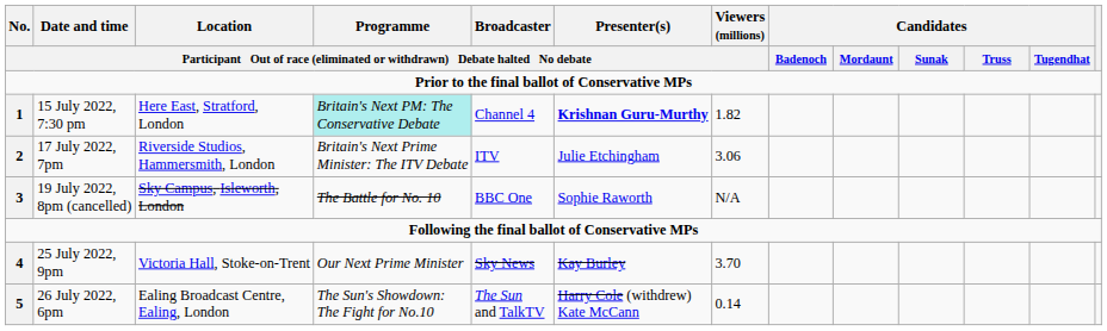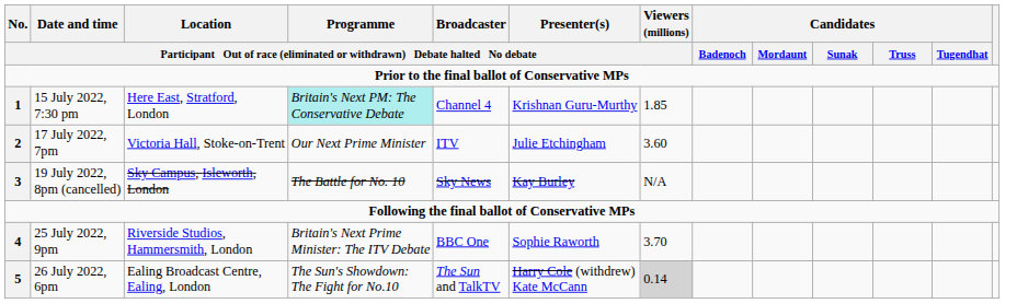 <table class="wikitable" style="font-size:85%">
 <tr>
 <th style="white-space:nowrap;">No.</th>
 <th>Date and time</th>
 <th>Location</th>
 <th>Programme</th>
 <th>Broadcaster</th>
 <th>Presenter(s)</th>
 <th>Viewers <br><small>(millions)</small></th>
 <th colspan="5" scope="col">Candidates</th>
 <th rowspan="2"></th>
 </tr>
 <tr>
 <th colspan="7"><small> Participant    Out of race (eliminated or withdrawn)     Debate halted     No debate</small></th>
 <th scope="col" style="width:4em;"><small><a href='#'>Badenoch</a></small></th>
 <th scope="col" style="width:4em;"><small><a href='#'>Mordaunt</a></small></th>
 <th scope="col" style="width:4em;"><small><a href='#'>Sunak</a></small></th>
 <th scope="col" style="width:4em;"><small><a href='#'>Truss</a></small></th>
 <th scope="col" style="width:4em;"><small><a href='#'>Tugendhat</a></small></th>
 </tr>
 <tr>
 <td colspan="13" style="background:#F9F9F9; color:black; vertical-align: top; text-align: center;" class="table-no"><strong>Prior to the final ballot of Conservative MPs</strong></td>
 </tr>
 <tr>
 <th>1</th>
 <td style="white-space:nowrap;">15 July 2022,<br>7:30 pm</td>
 <td style="white-space:nowrap;"><a href='#'>Here East</a>, <a href='#'>Stratford</a>,<br>London</td>
 <td style="background: paleturquoise; white-space;"><em>Britain's Next PM: The<br>Conservative Debate</em></td>
 <td style="white-space:nowrap;"><a href='#'>Channel 4</a></td>
-<td style="white-space:nowrap;"><strong><a href='#'>Krishnan Guru-Murthy</a></strong></td>
-<td>1.82</td>
+<td style="white-space:nowrap;"><a href='#'>Krishnan Guru-Murthy</a></td>
+<td>1.85</td>
 <td></td>
 <td></td>
 <td></td>
 <td></td>
 <td></td>
 <td></td>
 </tr>
 <tr>
 <th>2</th>
 <td style="white-space:nowrap;">17 July 2022,<br>7pm</td>
-<td style="white-space:nowrap;"><a href='#'>Riverside Studios</a>,<br><a href='#'>Hammersmith</a>, London</td>
-<td style="white-space:nowrap;"><em>Britain's Next Prime<br>Minister: The ITV Debate</em></td>
+<td style="white-space:nowrap;"><a href='#'>Victoria Hall</a>, Stoke-on-Trent</td>
+<td style="white-space:nowrap;"><em>Our Next Prime Minister</em></td>
 <td style="white-space:nowrap;"><a href='#'>ITV</a></td>
 <td style="white-space:nowrap;"><a href='#'>Julie Etchingham</a></td>
-<td>3.06 </td>
+<td>3.60 </td>
 <td></td>
 <td></td>
 <td></td>
 <td></td>
 <td></td>
 <td></td>
 </tr>
 <tr>
 <th>3</th>
 <td style="white-space:nowrap;">19 July 2022,<br>8pm (cancelled)</td>
 <td style="white-space:nowrap;"><s><a href='#'>Sky Campus</a>, <a href='#'>Isleworth</a>,<br>London</s></td>
 <td style="white-space:nowrap;"><s><em>The Battle for No. 10</em></s></td>
-<td style="white-space:nowrap;"><a href='#'>BBC One</a></td>
-<td style="white-space:nowrap;"><a href='#'>Sophie Raworth</a></td>
+<td style="white-space:nowrap;"><s><a href='#'>Sky News</a></s></td>
+<td style="white-space:nowrap;"><s><a href='#'>Kay Burley</a></s></td>
 <td>N/A</td>
 <td></td>
 <td></td>
 <td></td>
 <td></td>
 <td></td>
 <td></td>
 </tr>
 <tr>
 <td colspan="13" style="background:#F9F9F9; color:black; vertical-align: top; text-align: center;" class="table-no"><strong>Following the final ballot of Conservative MPs</strong></td>
 </tr>
 <tr>
 <th>4</th>
 <td style="white-space:nowrap;">25 July 2022,<br>9pm</td>
-<td style="white-space:nowrap;"><a href='#'>Victoria Hall</a>, Stoke-on-Trent</td>
-<td style="white-space:nowrap;"><em>Our Next Prime Minister</em></td>
-<td style="white-space:nowrap;"><s><a href='#'>Sky News</a></s></td>
-<td style="white-space:nowrap;"><s><a href='#'>Kay Burley</a></s></td>
+<td style="white-space:nowrap;"><a href='#'>Riverside Studios</a>,<br><a href='#'>Hammersmith</a>, London</td>
+<td style="white-space:nowrap;"><em>Britain's Next Prime<br>Minister: The ITV Debate</em></td>
+<td style="white-space:nowrap;"><a href='#'>BBC One</a></td>
+<td style="white-space:nowrap;"><a href='#'>Sophie Raworth</a></td>
 <td>3.70</td>
 <td></td>
 <td></td>
 <td></td>
 <td></td>
 <td></td>
 <td></td>
 </tr>
 <tr>
 <th>5</th>
 <td style="white-space:nowrap;">26 July 2022,<br>6pm</td>
 <td style="white-space:nowrap;">Ealing Broadcast Centre, <br><a href='#'>Ealing</a>, London</td>
 <td style="white-space:nowrap;"><em>The Sun's Showdown: <br>The Fight for No.10</em></td>
 <td style="white-space:nowrap;"><em><a href='#'>The Sun</a></em> <br>and <a href='#'>TalkTV</a></td>
 <td style="white-space:nowrap;"><s><a href='#'>Harry Cole</a></s> (withdrew) <br><a href='#'>Kate McCann</a></td>
-<td>0.14</td>
+<td style="background: lightgrey;">0.14</td>
 <td></td>
 <td></td>
 <td></td>
 <td></td>
 <td></td>
 <td></td>
 </tr>
 </table>
